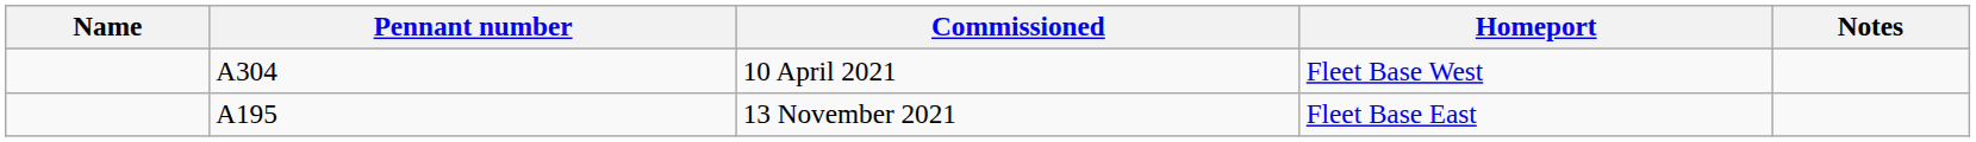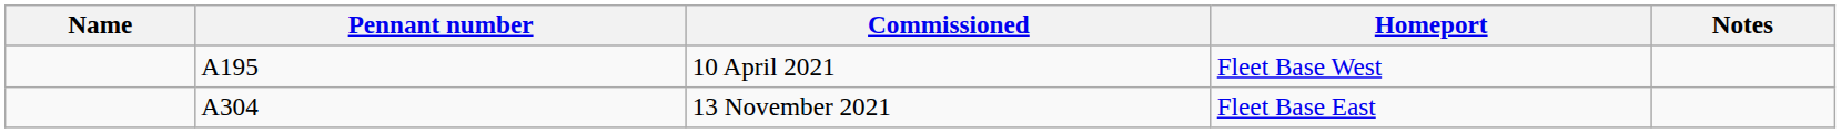 <table class="wikitable" width=90% style="text-align: left">
 <tr bgcolor=lavender>
 <th>Name</th>
 <th><a href='#'>Pennant number</a></th>
 <th><a href='#'>Commissioned</a></th>
 <th><a href='#'>Homeport</a></th>
 <th>Notes</th>
 </tr>
 <tr>
 <td valign=top></td>
-<td>A304</td>
+<td>A195</td>
 <td>10 April 2021</td>
 <td><a href='#'>Fleet Base West</a></td>
 <td></td>
 </tr>
 <tr>
 <td></td>
-<td>A195</td>
+<td>A304</td>
 <td>13 November 2021</td>
 <td><a href='#'>Fleet Base East</a></td>
 <td></td>
 </tr>
 </table>
